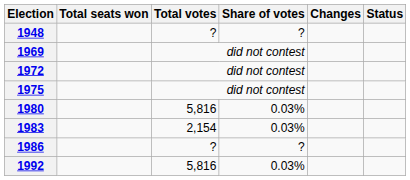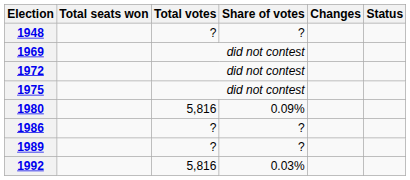 <table class=wikitable>
 <tr>
 <th>Election</th>
 <th>Total seats won</th>
 <th>Total votes</th>
 <th>Share of votes</th>
 <th>Changes</th>
 <th>Status</th>
 </tr>
 <tr>
 <th><a href='#'>1948</a></th>
 <td></td>
 <td align=right>?</td>
 <td align=right>?</td>
 <td></td>
 <td></td>
 </tr>
 <tr>
 <th><a href='#'>1969</a></th>
 <td></td>
 <td align=right colspan=2><em>did not contest</em></td>
 <td></td>
 <td></td>
 </tr>
 <tr>
 <th><a href='#'>1972</a></th>
 <td></td>
 <td align=right colspan=2><em>did not contest</em></td>
 <td></td>
 <td></td>
 </tr>
 <tr>
 <th><a href='#'>1975</a></th>
 <td></td>
 <td align=right colspan=2><em>did not contest</em></td>
 <td></td>
 <td></td>
 </tr>
 <tr>
 <th><a href='#'>1980</a></th>
 <td></td>
 <td align=right>5,816</td>
-<td align=right>0.03%</td>
-<td></td>
-<td></td>
-</tr>
-<tr>
-<th><a href='#'>1983</a></th>
-<td></td>
-<td align=right>2,154</td>
-<td align=right>0.03%</td>
+<td align=right>0.09%</td>
 <td></td>
 <td></td>
 </tr>
 <tr>
 <th><a href='#'>1986</a></th>
+<td></td>
+<td align=right>?</td>
+<td align=right>?</td>
+<td></td>
+<td></td>
+</tr>
+<tr>
+<th><a href='#'>1989</a></th>
 <td></td>
 <td align=right>?</td>
 <td align=right>?</td>
 <td></td>
 <td></td>
 </tr>
 <tr>
 <th><a href='#'>1992</a></th>
 <td></td>
 <td align=right>5,816</td>
 <td align=right>0.03%</td>
 <td></td>
 <td></td>
 </tr>
 </table>
